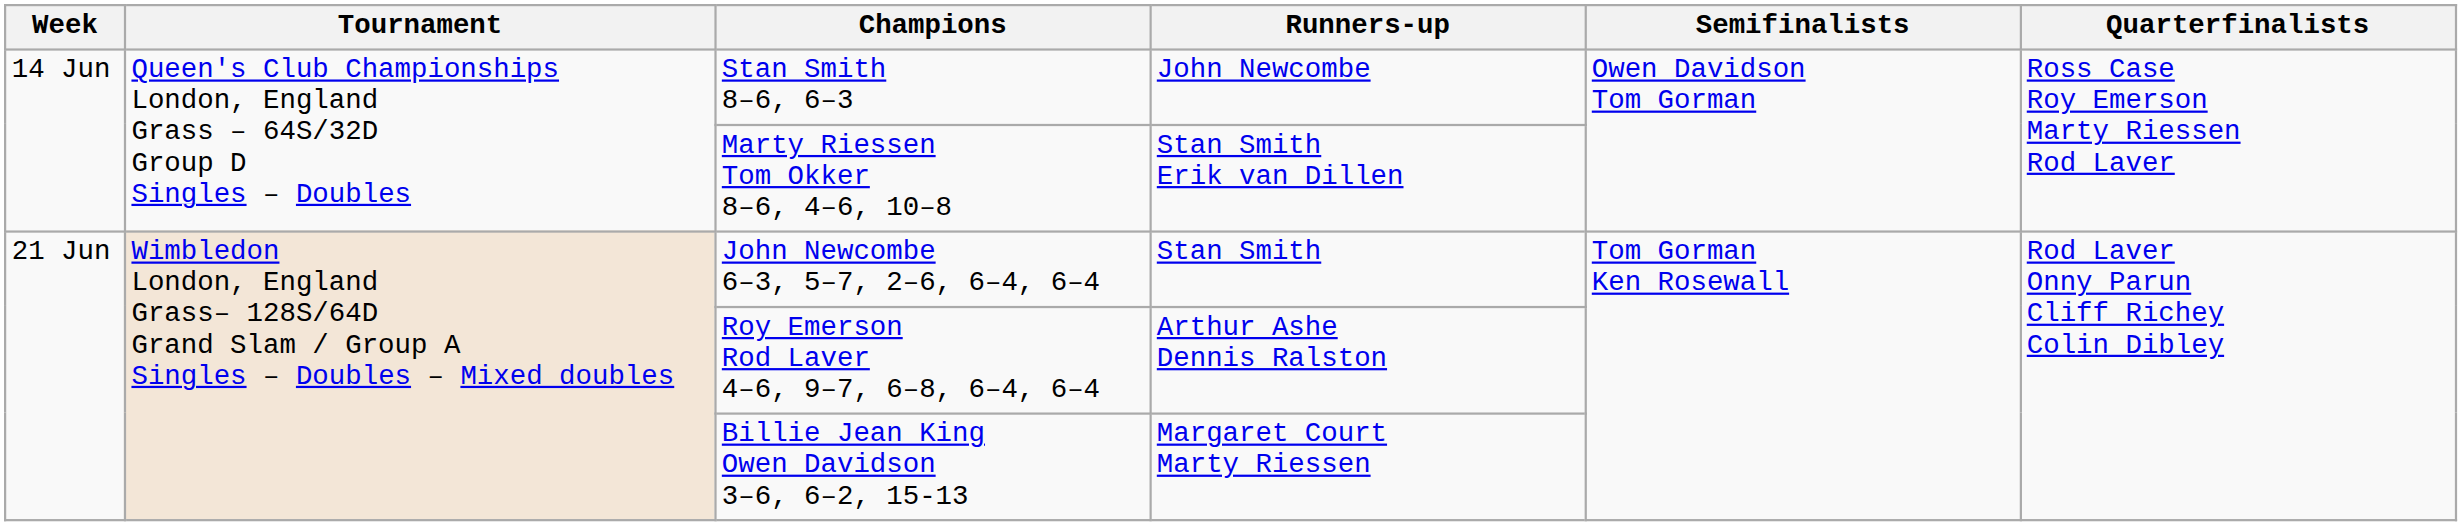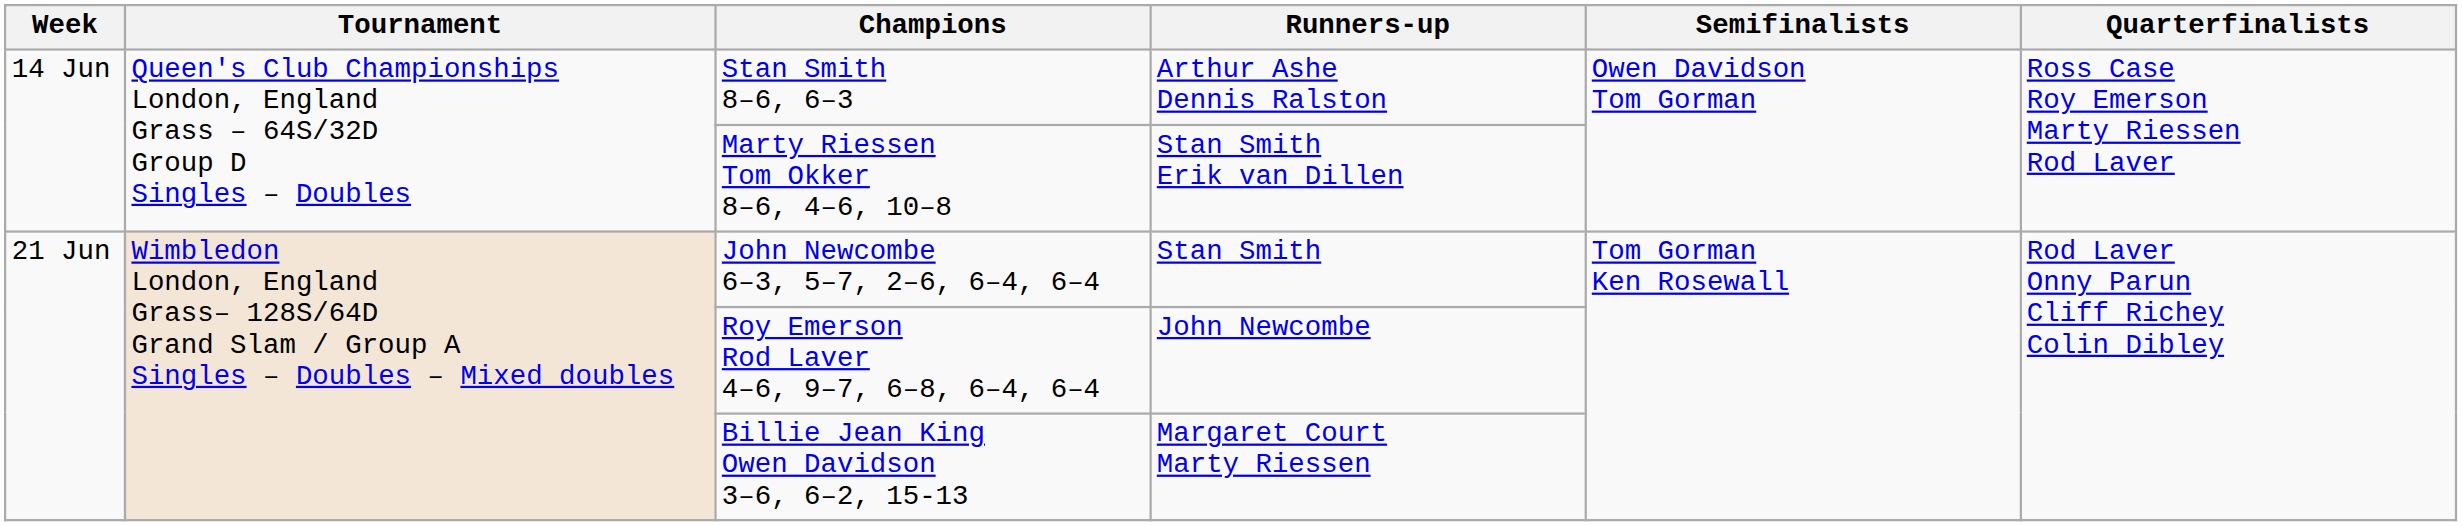 <table class=wikitable style=font-size:95%>
 <tr>
 <th style="width:48px;">Week</th>
 <th style="width:260px;">Tournament</th>
 <th style="width:190px;">Champions</th>
 <th style="width:190px;">Runners-up</th>
 <th style="width:190px;">Semifinalists</th>
 <th style="width:190px;">Quarterfinalists</th>
 </tr>
 <tr valign=top>
 <td rowspan=2>14 Jun</td>
 <td rowspan=2><a href='#'>Queen's Club Championships</a> <br> London, England <br> Grass – 64S/32D <br> Group D <br> <a href='#'>Singles</a> – <a href='#'>Doubles</a></td>
 <td> <a href='#'>Stan Smith</a> <br> 8–6, 6–3</td>
-<td> <a href='#'>John Newcombe</a></td>
+<td> <a href='#'>Arthur Ashe</a> <br>  <a href='#'>Dennis Ralston</a></td>
 <td rowspan=2> <a href='#'>Owen Davidson</a> <br>  <a href='#'>Tom Gorman</a></td>
 <td rowspan=2> <a href='#'>Ross Case</a> <br>  <a href='#'>Roy Emerson</a> <br>  <a href='#'>Marty Riessen</a> <br>  <a href='#'>Rod Laver</a></td>
 </tr>
 <tr valign=top>
 <td> <a href='#'>Marty Riessen</a> <br>  <a href='#'>Tom Okker</a> <br> 8–6, 4–6, 10–8</td>
 <td> <a href='#'>Stan Smith</a> <br>  <a href='#'>Erik van Dillen</a></td>
 </tr>
 <tr valign=top>
 <td rowspan=3>21 Jun</td>
 <td style="background:#F3E6D7;" rowspan="3"><a href='#'>Wimbledon</a> <br> London, England <br> Grass– 128S/64D <br> Grand Slam / Group A <br> <a href='#'>Singles</a> – <a href='#'>Doubles</a> – <a href='#'>Mixed doubles</a></td>
 <td> <a href='#'>John Newcombe</a> <br> 6–3, 5–7, 2–6, 6–4, 6–4</td>
 <td> <a href='#'>Stan Smith</a></td>
 <td rowspan=3> <a href='#'>Tom Gorman</a> <br>  <a href='#'>Ken Rosewall</a></td>
 <td rowspan=3> <a href='#'>Rod Laver</a> <br>  <a href='#'>Onny Parun</a> <br>  <a href='#'>Cliff Richey</a> <br>  <a href='#'>Colin Dibley</a></td>
 </tr>
 <tr valign=top>
 <td> <a href='#'>Roy Emerson</a> <br>  <a href='#'>Rod Laver</a> <br> 4–6, 9–7, 6–8, 6–4, 6–4</td>
-<td> <a href='#'>Arthur Ashe</a> <br>  <a href='#'>Dennis Ralston</a></td>
+<td> <a href='#'>John Newcombe</a></td>
 </tr>
 <tr valign=top>
 <td> <a href='#'>Billie Jean King</a> <br>  <a href='#'>Owen Davidson</a> <br> 3–6, 6–2, 15-13</td>
 <td> <a href='#'>Margaret Court</a> <br>  <a href='#'>Marty Riessen</a></td>
 </tr>
 </table>
